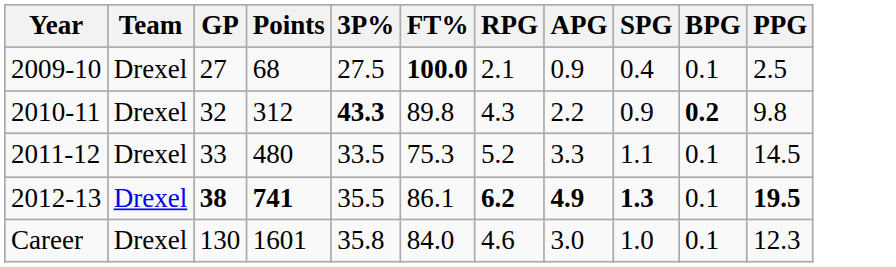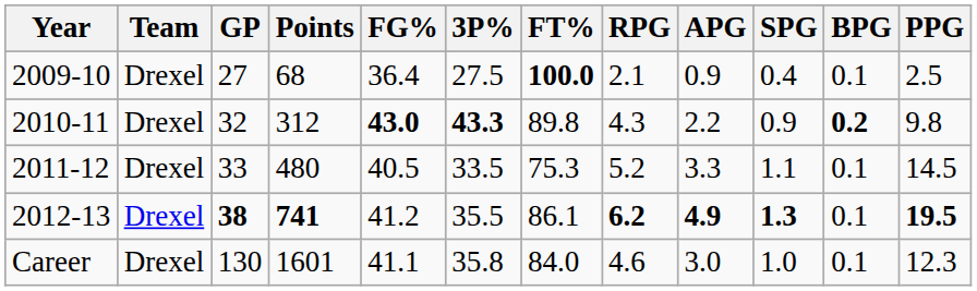 <table class="wikitable">
 <tr>
 <th>Year</th>
 <th>Team</th>
 <th>GP</th>
 <th>Points</th>
+<th>FG%</th>
 <th>3P%</th>
 <th>FT%</th>
 <th>RPG</th>
 <th>APG</th>
 <th>SPG</th>
 <th>BPG</th>
 <th>PPG</th>
 </tr>
 <tr>
 <td>2009-10</td>
 <td>Drexel</td>
 <td>27</td>
 <td>68</td>
+<td>36.4</td>
 <td>27.5</td>
 <td><strong>100.0</strong></td>
 <td>2.1</td>
 <td>0.9</td>
 <td>0.4</td>
 <td>0.1</td>
 <td>2.5</td>
 </tr>
 <tr>
 <td>2010-11</td>
 <td>Drexel</td>
 <td>32</td>
 <td>312</td>
+<td><strong>43.0</strong></td>
 <td><strong>43.3</strong></td>
 <td>89.8</td>
 <td>4.3</td>
 <td>2.2</td>
 <td>0.9</td>
 <td><strong>0.2</strong></td>
 <td>9.8</td>
 </tr>
 <tr>
 <td>2011-12</td>
 <td>Drexel</td>
 <td>33</td>
 <td>480</td>
+<td>40.5</td>
 <td>33.5</td>
 <td>75.3</td>
 <td>5.2</td>
 <td>3.3</td>
 <td>1.1</td>
 <td>0.1</td>
 <td>14.5</td>
 </tr>
 <tr>
 <td>2012-13</td>
 <td><a href='#'>Drexel</a></td>
 <td><strong>38</strong></td>
 <td><strong>741</strong></td>
+<td>41.2</td>
 <td>35.5</td>
 <td>86.1</td>
 <td><strong>6.2</strong></td>
 <td><strong>4.9</strong></td>
 <td><strong>1.3</strong></td>
 <td>0.1</td>
 <td><strong>19.5</strong></td>
 </tr>
 <tr>
 <td>Career</td>
 <td>Drexel</td>
 <td>130</td>
 <td>1601</td>
+<td>41.1</td>
 <td>35.8</td>
 <td>84.0</td>
 <td>4.6</td>
 <td>3.0</td>
 <td>1.0</td>
 <td>0.1</td>
 <td>12.3</td>
 </tr>
 </table>
